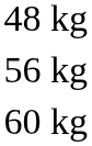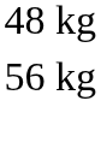 <table>
 <tr>
 <td rowspan=2>48 kg</td>
 <td rowspan=2></td>
 <td rowspan=2></td>
 <td></td>
 </tr>
 <tr>
 <td></td>
 </tr>
 <tr>
 <td rowspan=2>56 kg</td>
 <td rowspan=2></td>
 <td rowspan=2></td>
 <td></td>
 </tr>
 <tr>
 <td></td>
 </tr>
-<tr>
-<td>60 kg</td>
-<td></td>
-<td></td>
-<td></td>
-</tr>
 </table>
